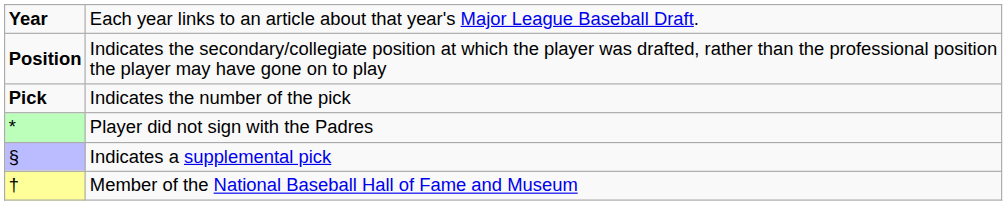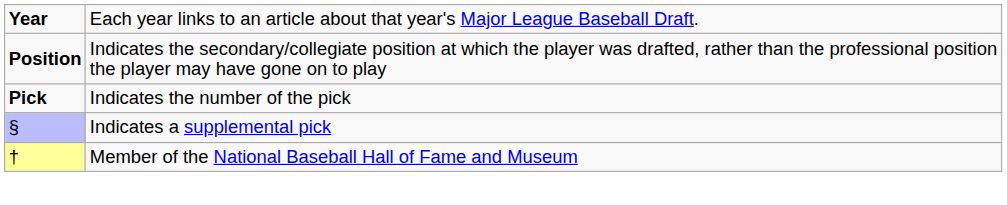 <table class="wikitable" border="1">
 <tr>
 <td><strong>Year</strong></td>
 <td>Each year links to an article about that year's <a href='#'>Major League Baseball Draft</a>.</td>
 </tr>
 <tr>
 <td><strong>Position</strong></td>
 <td>Indicates the secondary/collegiate position at which the player was drafted, rather than the professional position the player may have gone on to play</td>
 </tr>
 <tr>
 <td><strong>Pick</strong></td>
 <td>Indicates the number of the pick</td>
 </tr>
 <tr>
-<td bgcolor="#bbffbb">*</td>
-<td>Player did not sign with the Padres</td>
-</tr>
-<tr>
 <td bgcolor="#bbbbff">§</td>
 <td>Indicates a <a href='#'>supplemental pick</a></td>
 </tr>
 <tr>
 <td bgcolor="#FFFF99">†</td>
 <td>Member of the <a href='#'>National Baseball Hall of Fame and Museum</a></td>
 </tr>
 </table>
